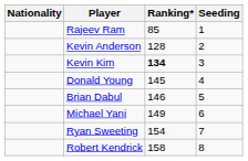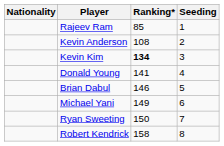 <table class="wikitable" border="1">
 <tr>
 <th>Nationality</th>
 <th>Player</th>
 <th>Ranking*</th>
 <th>Seeding</th>
 </tr>
 <tr>
 <td></td>
 <td><a href='#'>Rajeev Ram</a></td>
 <td>85</td>
 <td>1</td>
 </tr>
 <tr>
 <td></td>
 <td><a href='#'>Kevin Anderson</a></td>
-<td>128</td>
+<td>108</td>
 <td>2</td>
 </tr>
 <tr>
 <td></td>
 <td><a href='#'>Kevin Kim</a></td>
 <td><strong>134</strong></td>
 <td>3</td>
 </tr>
 <tr>
 <td></td>
 <td><a href='#'>Donald Young</a></td>
-<td>145</td>
+<td>141</td>
 <td>4</td>
 </tr>
 <tr>
 <td></td>
 <td><a href='#'>Brian Dabul</a></td>
 <td>146</td>
 <td>5</td>
 </tr>
 <tr>
 <td></td>
 <td><a href='#'>Michael Yani</a></td>
 <td>149</td>
 <td>6</td>
 </tr>
 <tr>
 <td></td>
 <td><a href='#'>Ryan Sweeting</a></td>
-<td>154</td>
+<td>150</td>
 <td>7</td>
 </tr>
 <tr>
 <td></td>
 <td><a href='#'>Robert Kendrick</a></td>
 <td>158</td>
 <td>8</td>
 </tr>
 </table>
